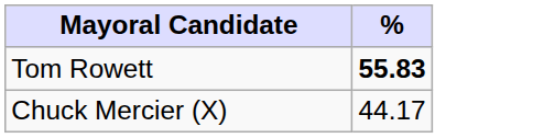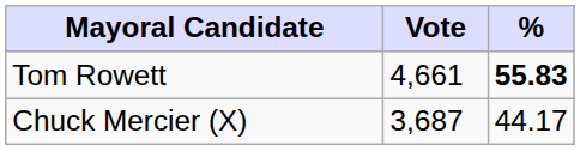 <table class="wikitable">
 <tr>
 <th style="background:#ddf; width:200px;">Mayoral Candidate </th>
+<th style="background:#ddf; width:50px;">Vote</th>
 <th style="background:#ddf; width:30px;">%</th>
 </tr>
 <tr>
 <td>Tom Rowett</td>
+<td>4,661</td>
 <td><strong>55.83</strong></td>
 </tr>
 <tr>
 <td>Chuck Mercier (X)</td>
+<td>3,687</td>
 <td>44.17</td>
 </tr>
 </table>
